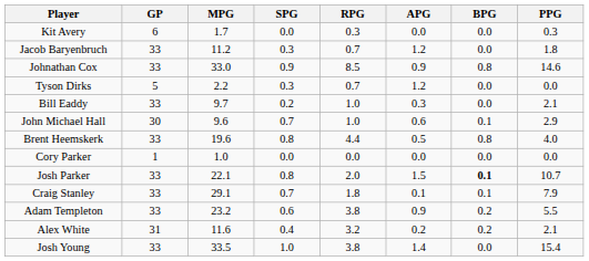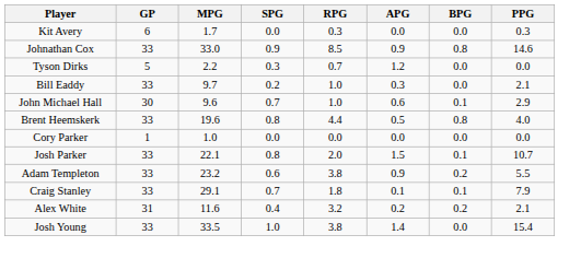 <table class="wikitable sortable">
 <tr>
 <th bgcolor="#DDDDFF" width="16%">Player</th>
 <th bgcolor="#DDDDFF" width="9%">GP</th>
 <th bgcolor="#DDDDFF" width="9%">MPG</th>
 <th bgcolor="#DDDDFF" width="9%">SPG</th>
 <th bgcolor="#DDDDFF" width="9%">RPG</th>
 <th bgcolor="#DDDDFF" width="9%">APG</th>
 <th bgcolor="#DDDDFF" width="9%">BPG</th>
 <th bgcolor="#DDDDFF" width="9%">PPG</th>
 </tr>
 <tr align="center">
 <td>Kit Avery</td>
 <td>6</td>
 <td>1.7</td>
 <td>0.0</td>
 <td>0.3</td>
 <td>0.0</td>
 <td>0.0</td>
 <td>0.3</td>
-</tr>
-<tr align="center">
-<td>Jacob Baryenbruch</td>
-<td>33</td>
-<td>11.2</td>
-<td>0.3</td>
-<td>0.7</td>
-<td>1.2</td>
-<td>0.0</td>
-<td>1.8</td>
 </tr>
 <tr align="center">
 <td>Johnathan Cox</td>
 <td>33</td>
 <td>33.0</td>
 <td>0.9</td>
 <td>8.5</td>
 <td>0.9</td>
 <td>0.8</td>
 <td>14.6</td>
 </tr>
 <tr align="center">
 <td>Tyson Dirks</td>
 <td>5</td>
 <td>2.2</td>
 <td>0.3</td>
 <td>0.7</td>
 <td>1.2</td>
 <td>0.0</td>
 <td>0.0</td>
 </tr>
 <tr align="center">
 <td>Bill Eaddy</td>
 <td>33</td>
 <td>9.7</td>
 <td>0.2</td>
 <td>1.0</td>
 <td>0.3</td>
 <td>0.0</td>
 <td>2.1</td>
 </tr>
 <tr align="center">
 <td>John Michael Hall</td>
 <td>30</td>
 <td>9.6</td>
 <td>0.7</td>
 <td>1.0</td>
 <td>0.6</td>
 <td>0.1</td>
 <td>2.9</td>
 </tr>
 <tr align="center">
 <td>Brent Heemskerk</td>
 <td>33</td>
 <td>19.6</td>
 <td>0.8</td>
 <td>4.4</td>
 <td>0.5</td>
 <td>0.8</td>
 <td>4.0</td>
 </tr>
 <tr align="center">
 <td>Cory Parker</td>
 <td>1</td>
 <td>1.0</td>
 <td>0.0</td>
 <td>0.0</td>
 <td>0.0</td>
 <td>0.0</td>
 <td>0.0</td>
 </tr>
 <tr align="center">
 <td>Josh Parker</td>
 <td>33</td>
 <td>22.1</td>
 <td>0.8</td>
 <td>2.0</td>
 <td>1.5</td>
-<td><strong>0.1</strong></td>
+<td>0.1</td>
 <td>10.7</td>
+</tr>
+<tr align="center">
+<td>Adam Templeton</td>
+<td>33</td>
+<td>23.2</td>
+<td>0.6</td>
+<td>3.8</td>
+<td>0.9</td>
+<td>0.2</td>
+<td>5.5</td>
 </tr>
 <tr align="center">
 <td>Craig Stanley</td>
 <td>33</td>
 <td>29.1</td>
 <td>0.7</td>
 <td>1.8</td>
 <td>0.1</td>
 <td>0.1</td>
 <td>7.9</td>
-</tr>
-<tr align="center">
-<td>Adam Templeton</td>
-<td>33</td>
-<td>23.2</td>
-<td>0.6</td>
-<td>3.8</td>
-<td>0.9</td>
-<td>0.2</td>
-<td>5.5</td>
 </tr>
 <tr align="center">
 <td>Alex White</td>
 <td>31</td>
 <td>11.6</td>
 <td>0.4</td>
 <td>3.2</td>
 <td>0.2</td>
 <td>0.2</td>
 <td>2.1</td>
 </tr>
 <tr align="center">
 <td>Josh Young</td>
 <td>33</td>
 <td>33.5</td>
 <td>1.0</td>
 <td>3.8</td>
 <td>1.4</td>
 <td>0.0</td>
 <td>15.4</td>
 </tr>
 </table>
